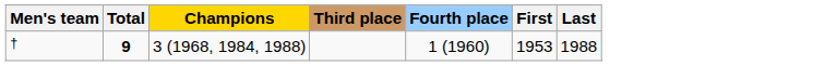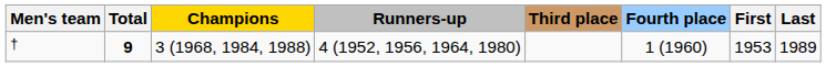 <table class="wikitable" style="text-align: center; font-size: 90%; margin-left: 1em;">
 <tr>
 <th>Men's team</th>
 <th>Total</th>
 <th style="background-color: gold;">Champions</th>
+<th style="background-color: silver;">Runners-up</th>
 <th style="background-color: #cc9966;">Third place</th>
 <th style="background-color: #9acdff;">Fourth place</th>
 <th>First</th>
 <th>Last</th>
 </tr>
 <tr>
 <td style="text-align: left;"><em></em><sup>†</sup></td>
 <td><strong>9</strong></td>
 <td>3 (1968, 1984, 1988)</td>
+<td>4 (1952, 1956, 1964, 1980)</td>
 <td></td>
 <td>1 (1960)</td>
 <td>1953</td>
-<td>1988</td>
+<td>1989</td>
 </tr>
 </table>
